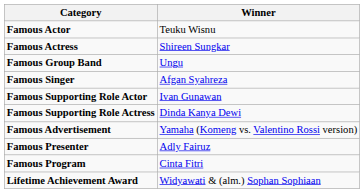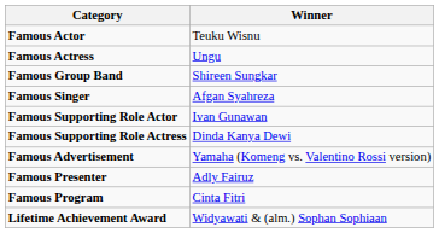 <table class="wikitable">
 <tr>
 <th>Category</th>
 <th>Winner</th>
 </tr>
 <tr>
 <td><strong>Famous Actor</strong></td>
 <td>Teuku Wisnu</td>
 </tr>
 <tr>
 <td><strong>Famous Actress</strong></td>
-<td><a href='#'>Shireen Sungkar</a></td>
+<td><a href='#'>Ungu</a></td>
 </tr>
 <tr>
 <td><strong>Famous Group Band</strong></td>
-<td><a href='#'>Ungu</a></td>
+<td><a href='#'>Shireen Sungkar</a></td>
 </tr>
 <tr>
 <td><strong>Famous Singer</strong></td>
 <td><a href='#'>Afgan Syahreza</a></td>
 </tr>
 <tr>
 <td><strong>Famous Supporting Role Actor</strong></td>
 <td><a href='#'>Ivan Gunawan</a></td>
 </tr>
 <tr>
 <td><strong>Famous Supporting Role Actress</strong></td>
 <td><a href='#'>Dinda Kanya Dewi</a></td>
 </tr>
 <tr>
 <td><strong>Famous Advertisement</strong></td>
 <td><a href='#'>Yamaha</a> (<a href='#'>Komeng</a> vs. <a href='#'>Valentino Rossi</a> version)</td>
 </tr>
 <tr>
 <td><strong>Famous Presenter</strong></td>
 <td><a href='#'>Adly Fairuz</a></td>
 </tr>
 <tr>
 <td><strong>Famous Program</strong></td>
 <td><a href='#'>Cinta Fitri</a></td>
 </tr>
 <tr>
 <td><strong>Lifetime Achievement Award</strong></td>
 <td><a href='#'>Widyawati</a> & (alm.) <a href='#'>Sophan Sophiaan</a></td>
 </tr>
 </table>
